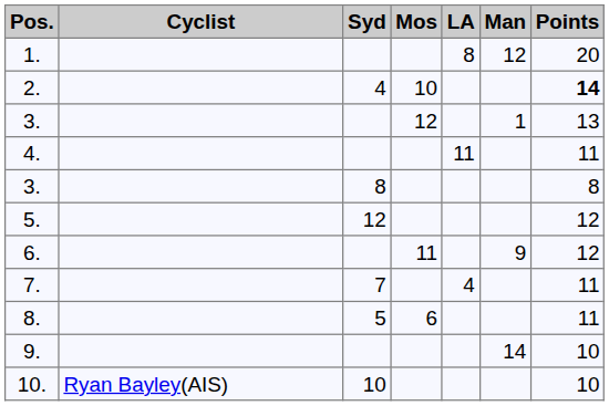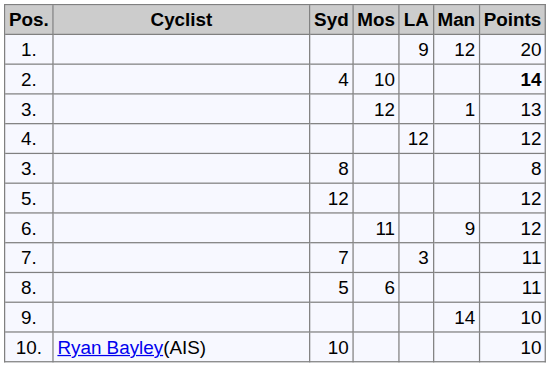 <table bgcolor="#f7f8ff" cellpadding="3" cellspacing="0" border="1" style="font-size: 95%; border: gray solid 1px; border-collapse: collapse;">
 <tr bgcolor="#CCCCCC">
 <td align="center" width="10"><strong>Pos.</strong></td>
 <td align="center" width="200"><strong>Cyclist</strong></td>
 <td align="center" width="20"><strong>Syd</strong></td>
 <td align="center" width="20"><strong>Mos</strong></td>
 <td align="center" width="20"><strong>LA</strong></td>
 <td align="center" width="20"><strong>Man</strong></td>
 <td align="center" width="20"><strong>Points</strong></td>
 </tr>
 <tr align="left">
 <td align="center">1.</td>
 <td></td>
 <td align="right"></td>
 <td align="right"></td>
-<td align="right">8</td>
+<td align="right">9</td>
 <td align="right">12</td>
 <td align="right">20</td>
 </tr>
 <tr align="left">
 <td align="center">2.</td>
 <td></td>
 <td align="right">4</td>
 <td align="right">10</td>
 <td align="right"></td>
 <td align="right"></td>
 <td align="right"><strong>14</strong></td>
 </tr>
 <tr align="left">
 <td align="center">3.</td>
 <td></td>
 <td align="right"></td>
 <td align="right">12</td>
 <td align="right"></td>
 <td align="right">1</td>
 <td align="right">13</td>
 </tr>
 <tr align="left">
 <td align="center">4.</td>
 <td></td>
 <td align="right"></td>
 <td align="right"></td>
-<td align="right">11</td>
+<td align="right">12</td>
 <td align="right"></td>
-<td align="right">11</td>
+<td align="right">12</td>
 </tr>
 <tr align="left">
 <td align="center">3.</td>
 <td></td>
 <td align="right">8</td>
 <td align="right"></td>
 <td align="right"></td>
 <td align="right"></td>
 <td align="right">8</td>
 </tr>
 <tr align="left">
 <td align="center">5.</td>
 <td></td>
 <td align="right">12</td>
 <td align="right"></td>
 <td align="right"></td>
 <td align="right"></td>
 <td align="right">12</td>
 </tr>
 <tr align="left">
 <td align="center">6.</td>
 <td></td>
 <td align="right"></td>
 <td align="right">11</td>
 <td align="right"></td>
 <td align="right">9</td>
 <td align="right">12</td>
 </tr>
 <tr align="left">
 <td align="center">7.</td>
 <td></td>
 <td align="right">7</td>
 <td align="right"></td>
-<td align="right">4</td>
+<td align="right">3</td>
 <td align="right"></td>
 <td align="right">11</td>
 </tr>
 <tr align="left">
 <td align="center">8.</td>
 <td></td>
 <td align="right">5</td>
 <td align="right">6</td>
 <td align="right"></td>
 <td align="right"></td>
 <td align="right">11</td>
 </tr>
 <tr align="left">
 <td align="center">9.</td>
 <td></td>
 <td align="right"></td>
 <td align="right"></td>
 <td align="right"></td>
 <td align="right">14</td>
 <td align="right">10</td>
 </tr>
 <tr align="left">
 <td align="center">10.</td>
 <td><a href='#'>Ryan Bayley</a>(AIS)</td>
 <td align="right">10</td>
 <td align="right"></td>
 <td align="right"></td>
 <td align="right"></td>
 <td align="right">10</td>
 </tr>
 </table>
